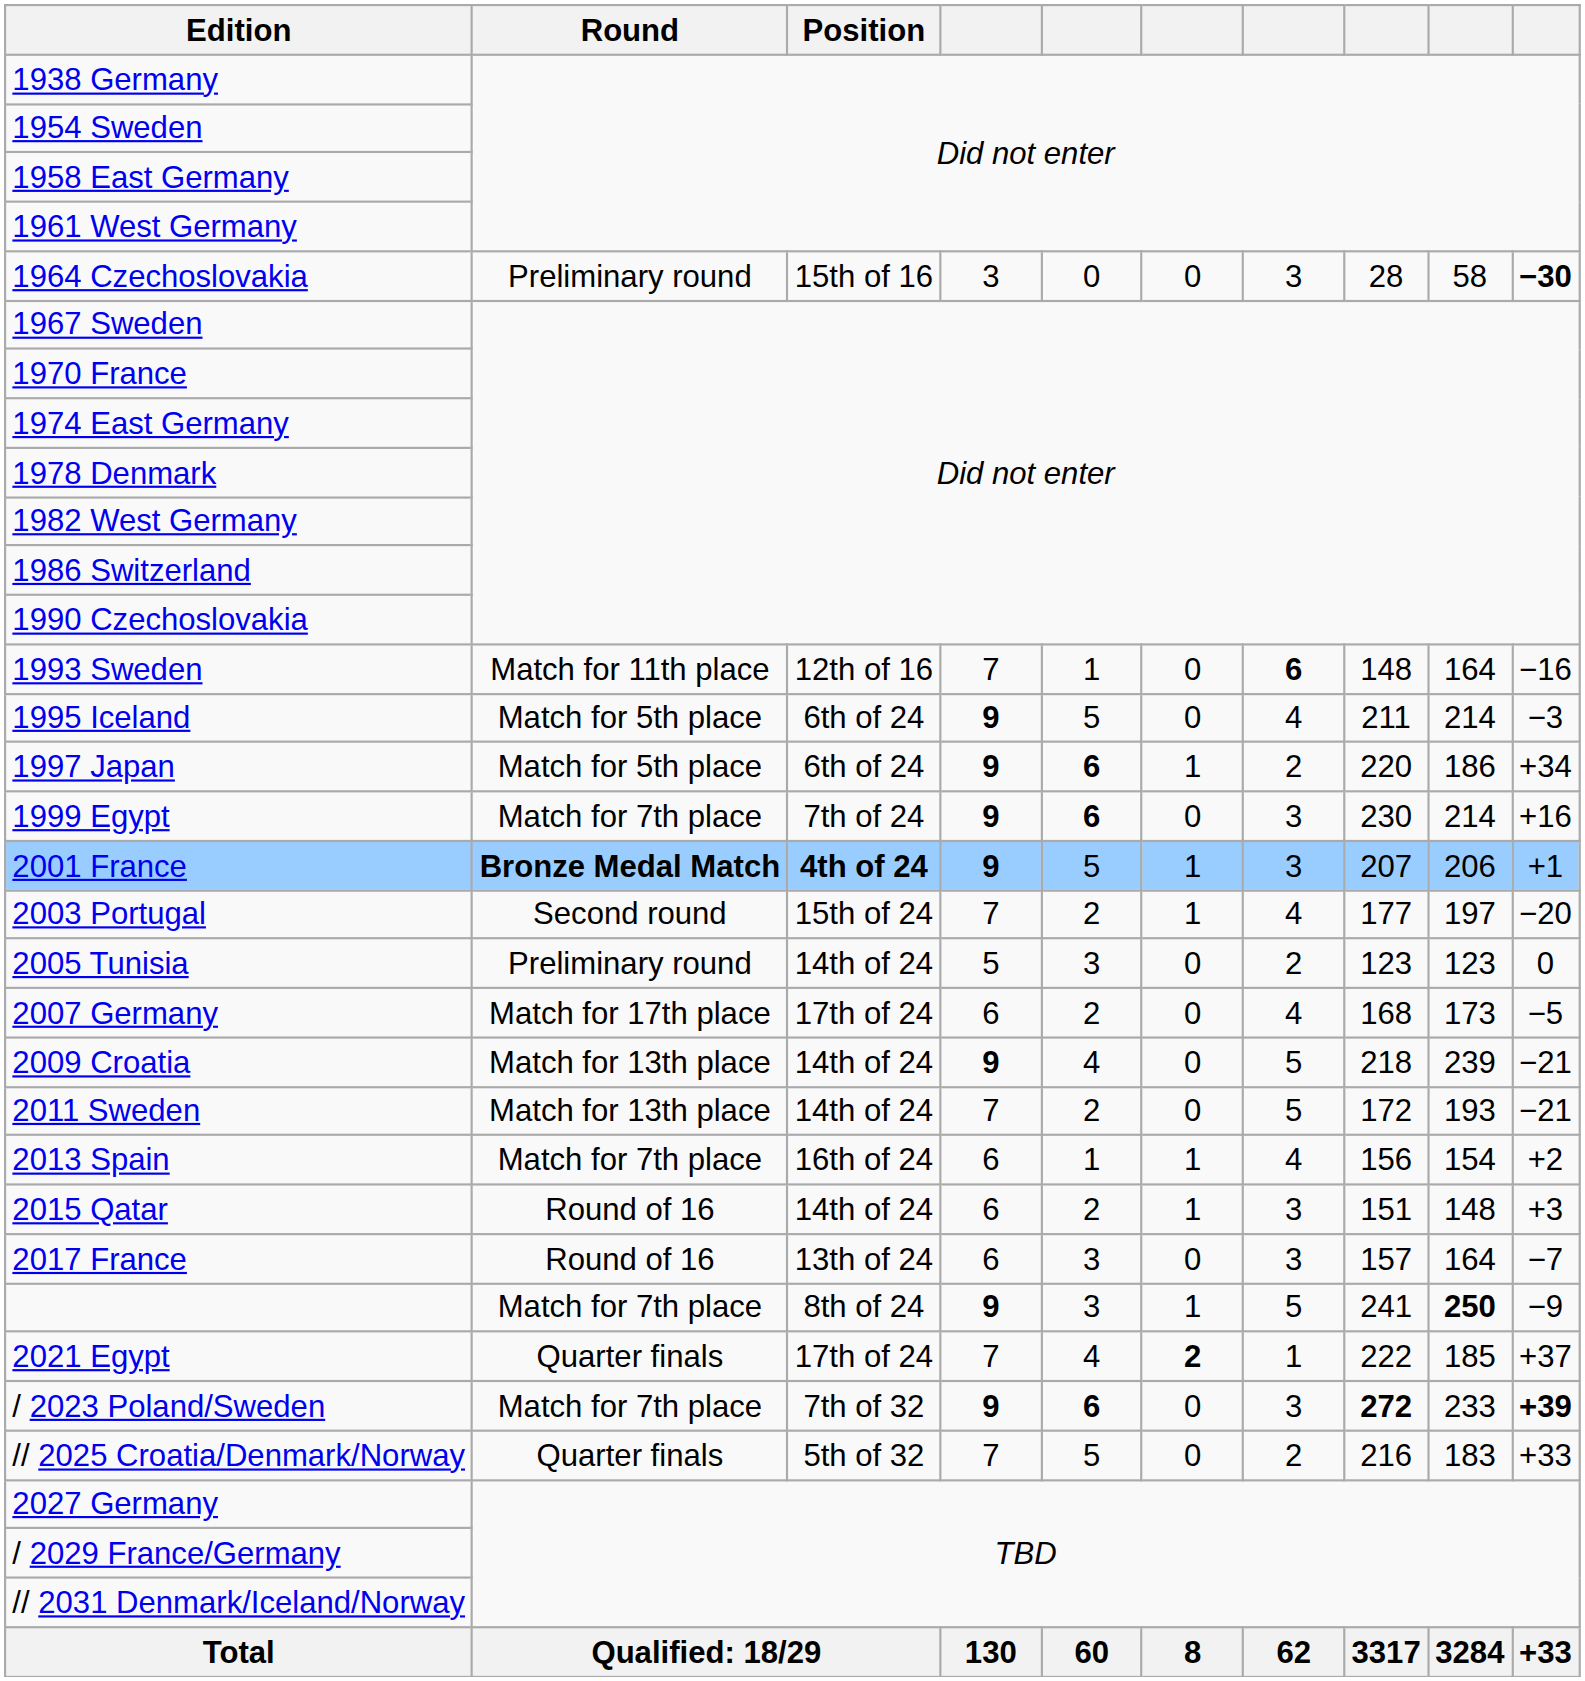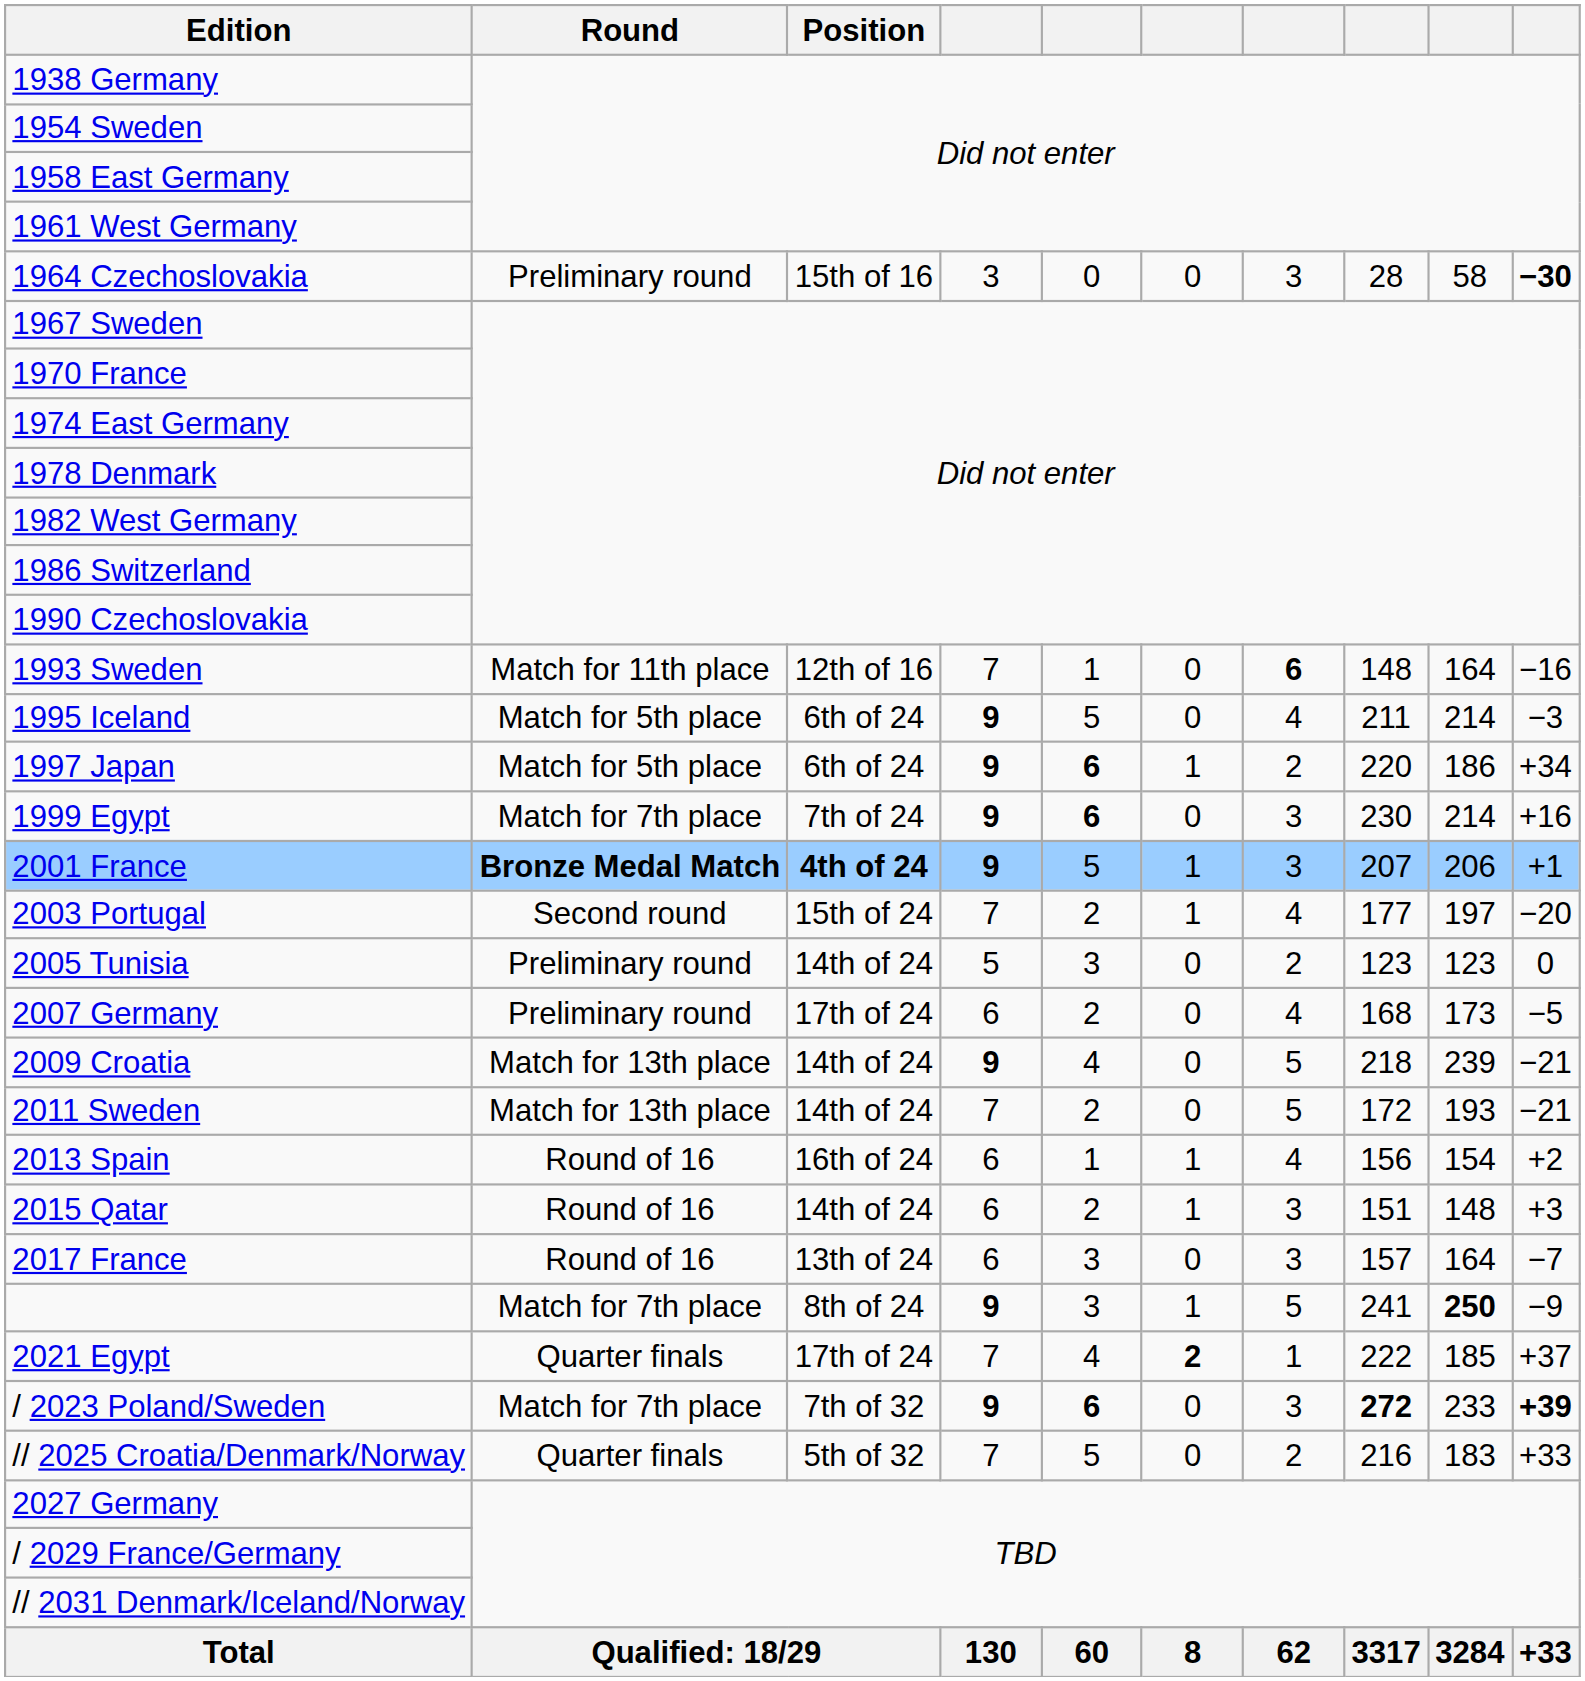 <table class="wikitable sortable" style="text-align: center;font-size:90%;">
 <tr>
 <th scope="col">Edition</th>
 <th scope="col">Round</th>
 <th scope="col">Position</th>
 <th scope="col" width="40"></th>
 <th scope="col" width="40"></th>
 <th scope="col" width="40"></th>
 <th scope="col" width="40"></th>
 <th></th>
 <th></th>
 <th></th>
 </tr>
 <tr>
 <td style="text-align: left;"> <a href='#'>1938 Germany</a></td>
 <td colspan="9" rowspan=4><em>Did not enter</em></td>
 </tr>
 <tr>
 <td style="text-align: left;"> <a href='#'>1954 Sweden</a></td>
 </tr>
 <tr>
 <td style="text-align: left;"> <a href='#'>1958 East Germany</a></td>
 </tr>
 <tr>
 <td style="text-align: left;"> <a href='#'>1961 West Germany</a></td>
 </tr>
 <tr>
 <td style="text-align: left;"> <a href='#'>1964 Czechoslovakia</a></td>
 <td>Preliminary round</td>
 <td>15th of 16</td>
 <td>3</td>
 <td>0</td>
 <td>0</td>
 <td>3</td>
 <td>28</td>
 <td>58</td>
 <td><strong>−30</strong></td>
 </tr>
 <tr>
 <td style="text-align: left;"> <a href='#'>1967 Sweden</a></td>
 <td colspan="9" rowspan=7><em>Did not enter</em></td>
 </tr>
 <tr>
 <td style="text-align: left;"> <a href='#'>1970 France</a></td>
 </tr>
 <tr>
 <td style="text-align: left;"> <a href='#'>1974 East Germany</a></td>
 </tr>
 <tr>
 <td style="text-align: left;"> <a href='#'>1978 Denmark</a></td>
 </tr>
 <tr>
 <td style="text-align: left;"> <a href='#'>1982 West Germany</a></td>
 </tr>
 <tr>
 <td style="text-align: left;"> <a href='#'>1986 Switzerland</a></td>
 </tr>
 <tr>
 <td style="text-align: left;"> <a href='#'>1990 Czechoslovakia</a></td>
 </tr>
 <tr>
 <td style="text-align: left;"> <a href='#'>1993 Sweden</a></td>
 <td>Match for 11th place</td>
 <td>12th of 16</td>
 <td>7</td>
 <td>1</td>
 <td>0</td>
 <td><strong>6</strong></td>
 <td>148</td>
 <td>164</td>
 <td>−16</td>
 </tr>
 <tr>
 <td style="text-align: left;"> <a href='#'>1995 Iceland</a></td>
 <td>Match for 5th place</td>
 <td>6th of 24</td>
 <td><strong>9</strong></td>
 <td>5</td>
 <td>0</td>
 <td>4</td>
 <td>211</td>
 <td>214</td>
 <td>−3</td>
 </tr>
 <tr>
 <td style="text-align: left;"> <a href='#'>1997 Japan</a></td>
 <td>Match for 5th place</td>
 <td>6th of 24</td>
 <td><strong>9</strong></td>
 <td><strong>6</strong></td>
 <td>1</td>
 <td>2</td>
 <td>220</td>
 <td>186</td>
 <td>+34</td>
 </tr>
 <tr>
 <td style="text-align: left;"> <a href='#'>1999 Egypt</a></td>
 <td>Match for 7th place</td>
 <td>7th of 24</td>
 <td><strong>9</strong></td>
 <td><strong>6</strong></td>
 <td>0</td>
 <td>3</td>
 <td>230</td>
 <td>214</td>
 <td>+16</td>
 </tr>
 <tr bgcolor="#9acdff">
 <td style="text-align: left;"> <a href='#'>2001 France</a></td>
 <td><strong>Bronze Medal Match</strong></td>
 <td><strong>4th of 24</strong></td>
 <td><strong>9</strong></td>
 <td>5</td>
 <td>1</td>
 <td>3</td>
 <td>207</td>
 <td>206</td>
 <td>+1</td>
 </tr>
 <tr>
 <td style="text-align: left;"> <a href='#'>2003 Portugal</a></td>
 <td>Second round</td>
 <td>15th of 24</td>
 <td>7</td>
 <td>2</td>
 <td>1</td>
 <td>4</td>
 <td>177</td>
 <td>197</td>
 <td>−20</td>
 </tr>
 <tr>
 <td style="text-align: left;"> <a href='#'>2005 Tunisia</a></td>
 <td>Preliminary round</td>
 <td>14th of 24</td>
 <td>5</td>
 <td>3</td>
 <td>0</td>
 <td>2</td>
 <td>123</td>
 <td>123</td>
 <td>0</td>
 </tr>
 <tr>
 <td style="text-align: left;"> <a href='#'>2007 Germany</a></td>
-<td>Match for 17th place</td>
+<td>Preliminary round</td>
 <td>17th of 24</td>
 <td>6</td>
 <td>2</td>
 <td>0</td>
 <td>4</td>
 <td>168</td>
 <td>173</td>
 <td>−5</td>
 </tr>
 <tr>
 <td style="text-align: left;"> <a href='#'>2009 Croatia</a></td>
 <td>Match for 13th place</td>
 <td>14th of 24</td>
 <td><strong>9</strong></td>
 <td>4</td>
 <td>0</td>
 <td>5</td>
 <td>218</td>
 <td>239</td>
 <td>−21</td>
 </tr>
 <tr>
 <td style="text-align: left;"> <a href='#'>2011 Sweden</a></td>
 <td>Match for 13th place</td>
 <td>14th of 24</td>
 <td>7</td>
 <td>2</td>
 <td>0</td>
 <td>5</td>
 <td>172</td>
 <td>193</td>
 <td>−21</td>
 </tr>
 <tr>
 <td style="text-align: left;"> <a href='#'>2013 Spain</a></td>
-<td>Match for 7th place</td>
+<td>Round of 16</td>
 <td>16th of 24</td>
 <td>6</td>
 <td>1</td>
 <td>1</td>
 <td>4</td>
 <td>156</td>
 <td>154</td>
 <td>+2</td>
 </tr>
 <tr>
 <td style="text-align: left;"> <a href='#'>2015 Qatar</a></td>
 <td>Round of 16</td>
 <td>14th of 24</td>
 <td>6</td>
 <td>2</td>
 <td>1</td>
 <td>3</td>
 <td>151</td>
 <td>148</td>
 <td>+3</td>
 </tr>
 <tr>
 <td style="text-align: left;"> <a href='#'>2017 France</a></td>
 <td>Round of 16</td>
 <td>13th of 24</td>
 <td>6</td>
 <td>3</td>
 <td>0</td>
 <td>3</td>
 <td>157</td>
 <td>164</td>
 <td>−7</td>
 </tr>
 <tr>
 <td style="text-align: left;"></td>
 <td>Match for 7th place</td>
 <td>8th of 24</td>
 <td><strong>9</strong></td>
 <td>3</td>
 <td>1</td>
 <td>5</td>
 <td>241</td>
 <td><strong>250</strong></td>
 <td>−9</td>
 </tr>
 <tr>
 <td style="text-align: left;"> <a href='#'>2021 Egypt</a></td>
 <td>Quarter finals</td>
 <td>17th of 24</td>
 <td>7</td>
 <td>4</td>
 <td><strong>2</strong></td>
 <td>1</td>
 <td>222</td>
 <td>185</td>
 <td>+37</td>
 </tr>
 <tr>
 <td style="text-align: left;">/ <a href='#'>2023 Poland/Sweden</a></td>
 <td>Match for 7th place</td>
 <td>7th of 32</td>
 <td><strong>9</strong></td>
 <td><strong>6</strong></td>
 <td>0</td>
 <td>3</td>
 <td><strong>272</strong></td>
 <td>233</td>
 <td><strong>+39</strong></td>
 </tr>
 <tr>
 <td style= "text-align: left;">// <a href='#'>2025 Croatia/Denmark/Norway</a></td>
 <td>Quarter finals</td>
 <td>5th of 32</td>
 <td>7</td>
 <td>5</td>
 <td>0</td>
 <td>2</td>
 <td>216</td>
 <td>183</td>
 <td>+33</td>
 </tr>
 <tr>
 <td style= "text-align: left;"> <a href='#'>2027 Germany</a></td>
 <td colspan="9" rowspan=3><em>TBD</em></td>
 </tr>
 <tr>
 <td style= "text-align: left;">/ <a href='#'>2029 France/Germany</a></td>
 </tr>
 <tr>
 <td style= "text-align: left;">// <a href='#'>2031 Denmark/Iceland/Norway</a></td>
 </tr>
 <tr>
 <th>Total</th>
 <th colspan="2">Qualified: 18/29</th>
 <th>130</th>
 <th>60</th>
 <th>8</th>
 <th>62</th>
 <th>3317</th>
 <th>3284</th>
 <th>+33</th>
 </tr>
 </table>
